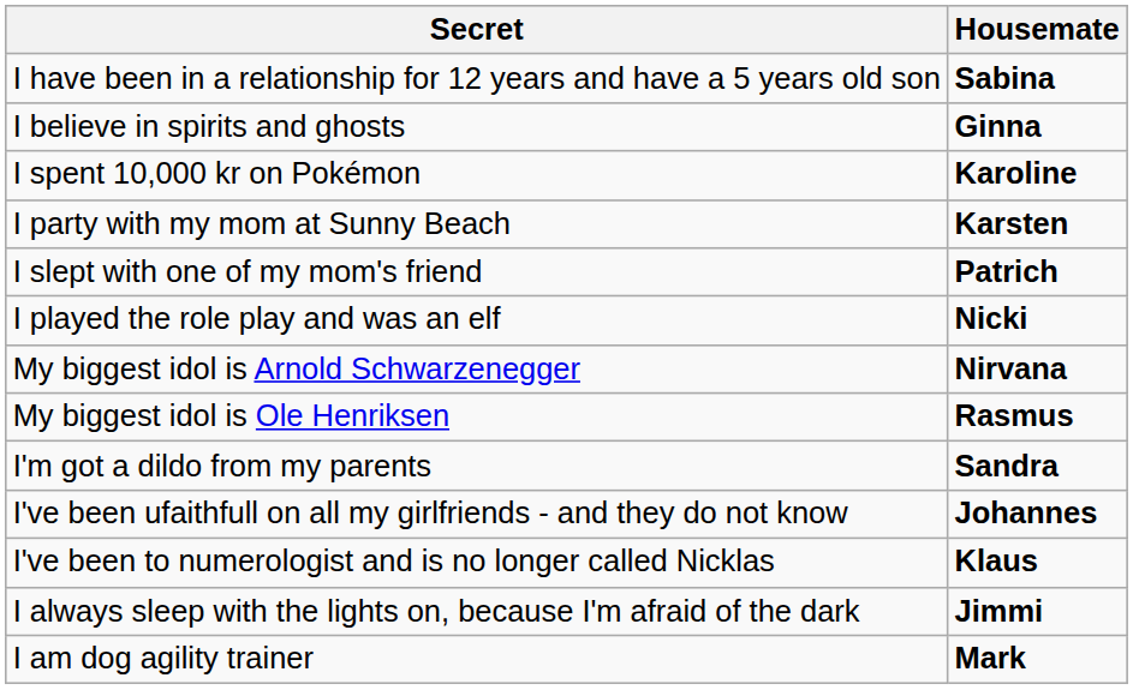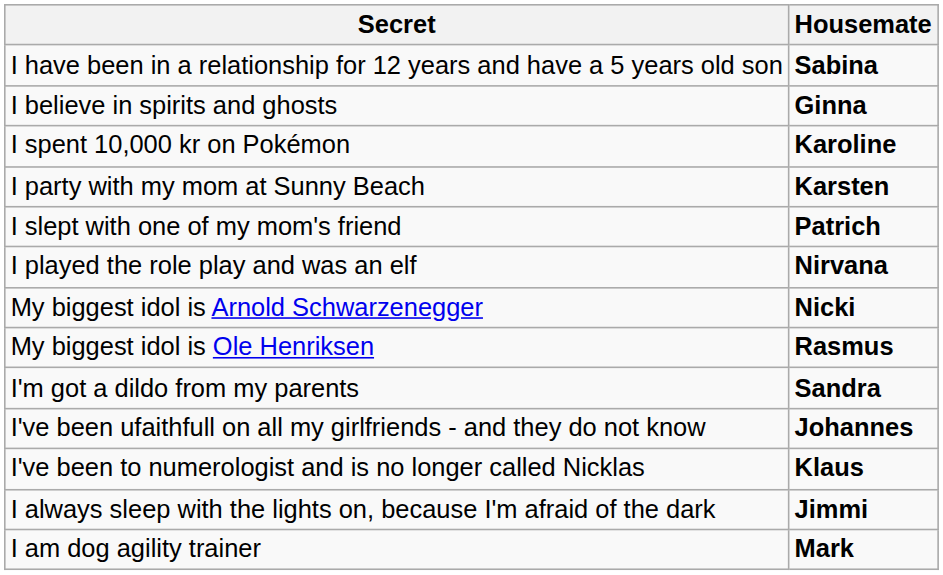 <table class="wikitable">
 <tr>
 <th>Secret</th>
 <th>Housemate</th>
 </tr>
 <tr>
 <td>I have been in a relationship for 12 years and have a 5 years old son</td>
 <td><strong>Sabina</strong></td>
 </tr>
 <tr>
 <td>I believe in spirits and ghosts</td>
 <td><strong>Ginna</strong></td>
 </tr>
 <tr>
 <td>I spent 10,000 kr on Pokémon</td>
 <td><strong>Karoline</strong></td>
 </tr>
 <tr>
 <td>I party with my mom at Sunny Beach</td>
 <td><strong>Karsten</strong></td>
 </tr>
 <tr>
 <td>I slept with one of my mom's friend</td>
 <td><strong>Patrich</strong></td>
 </tr>
 <tr>
 <td>I played the role play and was an elf</td>
-<td><strong>Nicki</strong></td>
+<td><strong>Nirvana</strong></td>
 </tr>
 <tr>
 <td>My biggest idol is <a href='#'>Arnold Schwarzenegger</a></td>
-<td><strong>Nirvana</strong></td>
+<td><strong>Nicki</strong></td>
 </tr>
 <tr>
 <td>My biggest idol is <a href='#'>Ole Henriksen</a></td>
 <td><strong>Rasmus</strong></td>
 </tr>
 <tr>
 <td>I'm got a dildo from my parents</td>
 <td><strong>Sandra</strong></td>
 </tr>
 <tr>
 <td>I've been ufaithfull on all my girlfriends - and they do not know</td>
 <td><strong>Johannes</strong></td>
 </tr>
 <tr>
 <td>I've been to numerologist and is no longer called Nicklas</td>
 <td><strong>Klaus</strong></td>
 </tr>
 <tr>
 <td>I always sleep with the lights on, because I'm afraid of the dark</td>
 <td><strong>Jimmi</strong></td>
 </tr>
 <tr>
 <td>I am dog agility trainer</td>
 <td><strong>Mark</strong></td>
 </tr>
 </table>
